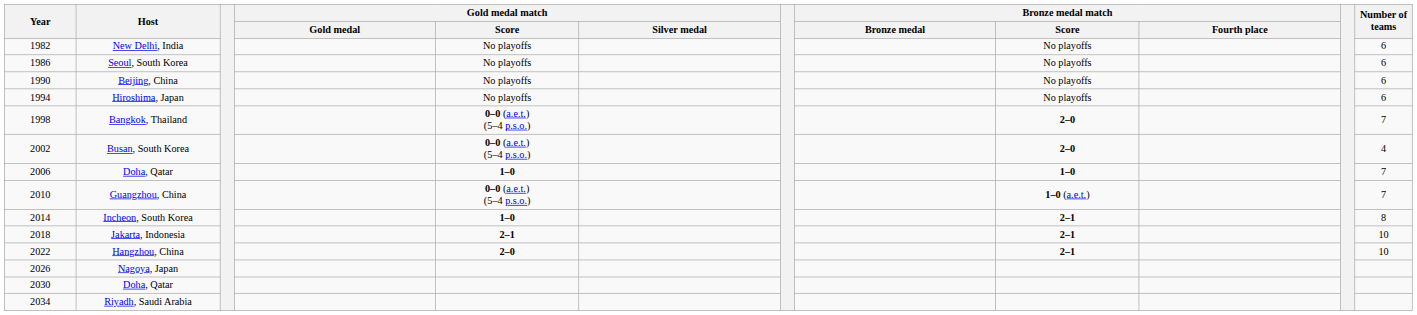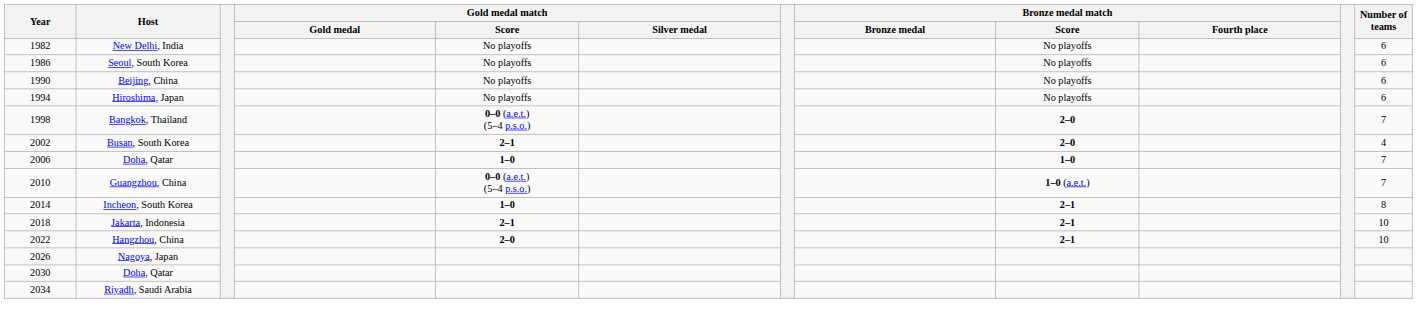 <table class="wikitable" style="font-size:90%; width: 100%; text-align: center;">
 <tr>
 <th rowspan=2 width=5%>Year</th>
 <th rowspan=2 width=10%>Host</th>
 <th width=1% rowspan=16></th>
 <th colspan=3>Gold medal match</th>
 <th width=1% rowspan=16></th>
 <th colspan=3>Bronze medal match</th>
 <th width=1% rowspan=16></th>
 <th width=4% rowspan=2>Number of teams</th>
 </tr>
 <tr>
 <th width=14%>Gold medal</th>
 <th width=10%>Score</th>
 <th width=14%>Silver medal</th>
 <th width=14%>Bronze medal</th>
 <th width=10%>Score</th>
 <th width=14%>Fourth place</th>
 </tr>
 <tr>
 <td>1982<br></td>
 <td><a href='#'>New Delhi</a>, India</td>
 <td><strong></strong></td>
 <td><span>No playoffs</span></td>
 <td></td>
 <td></td>
 <td><span>No playoffs</span></td>
 <td></td>
 <td>6</td>
 </tr>
 <tr>
 <td>1986<br></td>
 <td><a href='#'>Seoul</a>, South Korea</td>
 <td><strong></strong></td>
 <td><span>No playoffs</span></td>
 <td></td>
 <td></td>
 <td><span>No playoffs</span></td>
 <td></td>
 <td>6</td>
 </tr>
 <tr>
 <td>1990<br></td>
 <td><a href='#'>Beijing</a>, China</td>
 <td><strong></strong></td>
 <td><span>No playoffs</span></td>
 <td></td>
 <td></td>
 <td><span>No playoffs</span></td>
 <td></td>
 <td>6</td>
 </tr>
 <tr>
 <td>1994<br></td>
 <td><a href='#'>Hiroshima</a>, Japan</td>
 <td><strong></strong></td>
 <td><span>No playoffs</span></td>
 <td></td>
 <td></td>
 <td><span>No playoffs</span></td>
 <td></td>
 <td>6</td>
 </tr>
 <tr>
 <td>1998<br></td>
 <td><a href='#'>Bangkok</a>, Thailand</td>
 <td><strong></strong></td>
 <td><strong>0–0</strong> (<a href='#'>a.e.t.</a>)<br>(5–4 <a href='#'>p.s.o.</a>)</td>
 <td></td>
 <td></td>
 <td><strong>2–0</strong></td>
 <td></td>
 <td>7</td>
 </tr>
 <tr>
 <td>2002<br></td>
 <td><a href='#'>Busan</a>, South Korea</td>
 <td><strong></strong></td>
-<td><strong>0–0</strong> (<a href='#'>a.e.t.</a>)<br>(5–4 <a href='#'>p.s.o.</a>)</td>
+<td><strong>2–1</strong></td>
 <td></td>
 <td></td>
 <td><strong>2–0</strong></td>
 <td></td>
 <td>4</td>
 </tr>
 <tr>
 <td>2006<br></td>
 <td><a href='#'>Doha</a>, Qatar</td>
 <td><strong></strong></td>
 <td><strong>1–0</strong></td>
 <td></td>
 <td></td>
 <td><strong>1–0</strong></td>
 <td></td>
 <td>7</td>
 </tr>
 <tr>
 <td>2010<br></td>
 <td><a href='#'>Guangzhou</a>, China</td>
 <td><strong></strong></td>
 <td><strong>0–0</strong> (<a href='#'>a.e.t.</a>)<br>(5–4 <a href='#'>p.s.o.</a>)</td>
 <td></td>
 <td></td>
 <td><strong>1–0</strong> (<a href='#'>a.e.t.</a>)</td>
 <td></td>
 <td>7</td>
 </tr>
 <tr>
 <td>2014<br></td>
 <td><a href='#'>Incheon</a>, South Korea</td>
 <td><strong></strong></td>
 <td><strong>1–0</strong></td>
 <td></td>
 <td></td>
 <td><strong>2–1</strong></td>
 <td></td>
 <td>8</td>
 </tr>
 <tr>
 <td>2018<br></td>
 <td><a href='#'>Jakarta</a>, Indonesia</td>
 <td><strong></strong></td>
 <td><strong>2–1</strong></td>
 <td></td>
 <td></td>
 <td><strong>2–1</strong></td>
 <td></td>
 <td>10</td>
 </tr>
 <tr>
 <td>2022<br></td>
 <td><a href='#'>Hangzhou</a>, China</td>
 <td><strong></strong></td>
 <td><strong>2–0</strong></td>
 <td></td>
 <td></td>
 <td><strong>2–1</strong></td>
 <td></td>
 <td>10</td>
 </tr>
 <tr>
 <td>2026<br></td>
 <td><a href='#'>Nagoya</a>, Japan</td>
 <td></td>
 <td></td>
 <td></td>
 <td></td>
 <td></td>
 <td></td>
 <td></td>
 </tr>
 <tr>
 <td>2030<br></td>
 <td><a href='#'>Doha</a>, Qatar</td>
 <td></td>
 <td></td>
 <td></td>
 <td></td>
 <td></td>
 <td></td>
 <td></td>
 </tr>
 <tr>
 <td>2034<br></td>
 <td><a href='#'>Riyadh</a>, Saudi Arabia</td>
 <td></td>
 <td></td>
 <td></td>
 <td></td>
 <td></td>
 <td></td>
 <td></td>
 </tr>
 </table>
